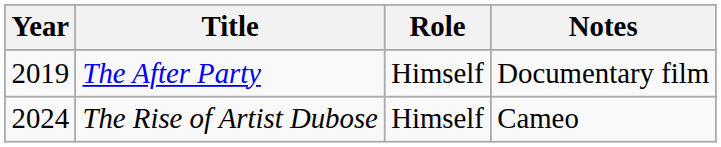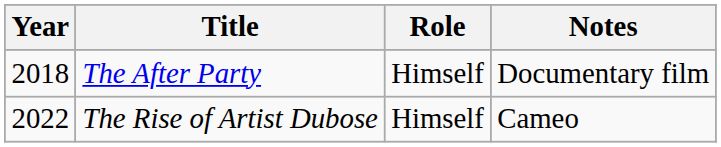 <table class="wikitable">
 <tr>
 <th>Year</th>
 <th>Title</th>
 <th>Role</th>
 <th>Notes</th>
 </tr>
 <tr>
-<td>2019</td>
+<td>2018</td>
 <td><em><a href='#'>The After Party</a></em></td>
 <td>Himself</td>
 <td>Documentary film</td>
 </tr>
 <tr>
-<td>2024</td>
+<td>2022</td>
 <td><em>The Rise of Artist Dubose</em></td>
 <td>Himself</td>
 <td>Cameo</td>
 </tr>
 </table>
